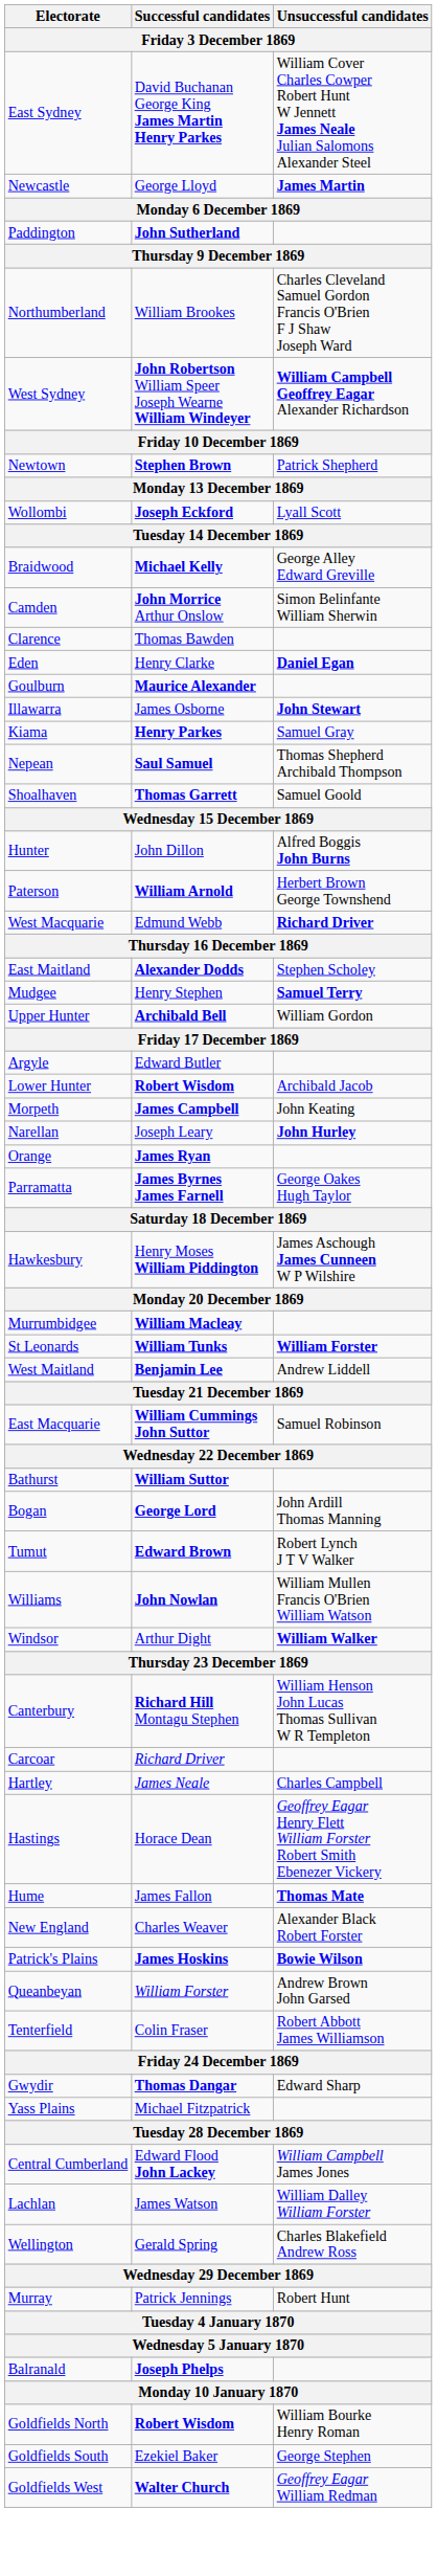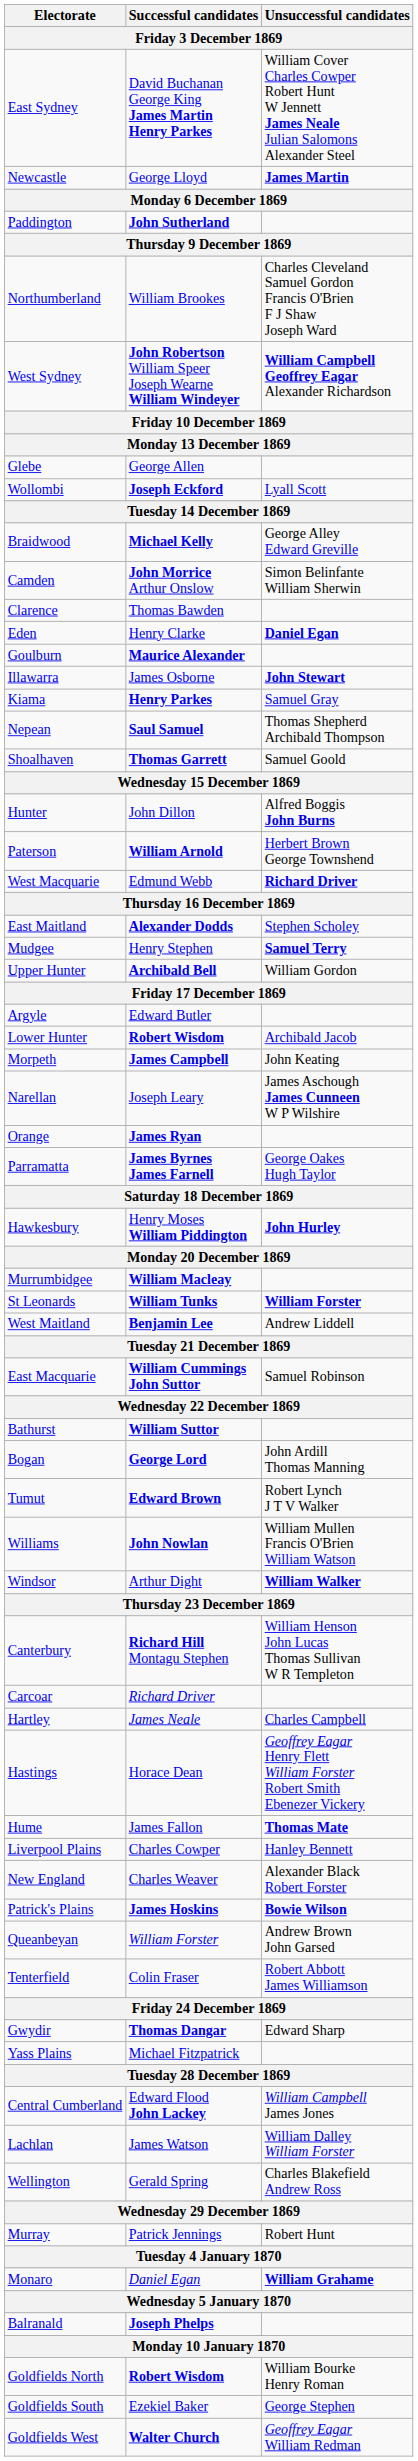 <table class="wikitable">
 <tr>
 <th>Electorate</th>
 <th>Successful candidates</th>
 <th>Unsuccessful candidates</th>
 </tr>
 <tr bgcolor="#cccccc">
 <th colspan=3>Friday 3 December 1869</th>
 </tr>
 <tr>
 <td><a href='#'>East Sydney</a></td>
 <td><a href='#'>David Buchanan</a> <br> <a href='#'>George King</a> <br> <strong><a href='#'>James Martin</a></strong> <br> <strong><a href='#'>Henry Parkes</a></strong></td>
 <td>William Cover <br> <a href='#'>Charles Cowper</a> <br> Robert Hunt <br> W Jennett <br> <strong><a href='#'>James Neale</a></strong> <br> <a href='#'>Julian Salomons</a> <br> Alexander Steel</td>
 </tr>
 <tr>
 <td><a href='#'>Newcastle</a></td>
 <td><a href='#'>George Lloyd</a></td>
 <td><strong><a href='#'>James Martin</a></strong></td>
 </tr>
 <tr bgcolor="#cccccc">
 <th colspan=3>Monday 6 December 1869</th>
 </tr>
 <tr>
 <td><a href='#'>Paddington</a></td>
 <td><strong><a href='#'>John Sutherland</a></strong></td>
 <td></td>
 </tr>
 <tr bgcolor="#cccccc">
 <th colspan=3>Thursday 9 December 1869</th>
 </tr>
 <tr>
 <td><a href='#'>Northumberland</a></td>
 <td><a href='#'>William Brookes</a></td>
 <td>Charles Cleveland <br> Samuel Gordon <br> Francis O'Brien <br> F J Shaw <br> Joseph Ward</td>
 </tr>
 <tr>
 <td><a href='#'>West Sydney</a></td>
 <td><strong><a href='#'>John Robertson</a></strong> <br> <a href='#'>William Speer</a> <br> <a href='#'>Joseph Wearne</a> <br> <strong><a href='#'>William Windeyer</a></strong></td>
 <td><strong><a href='#'>William Campbell</a></strong> <br> <strong><a href='#'>Geoffrey Eagar</a></strong> <br> Alexander Richardson</td>
 </tr>
 <tr bgcolor="#cccccc">
 <th colspan=3>Friday 10 December 1869</th>
 </tr>
-<tr>
-<td><a href='#'>Newtown</a></td>
-<td><strong><a href='#'>Stephen Brown</a></strong></td>
-<td><a href='#'>Patrick Shepherd</a></td>
-</tr>
 <tr bgcolor="#cccccc">
 <th colspan=3>Monday 13 December 1869</th>
+</tr>
+<tr>
+<td><a href='#'>Glebe</a></td>
+<td><a href='#'>George Allen</a></td>
+<td></td>
 </tr>
 <tr>
 <td><a href='#'>Wollombi</a></td>
 <td><strong><a href='#'>Joseph Eckford</a></strong></td>
 <td><a href='#'>Lyall Scott</a></td>
 </tr>
 <tr bgcolor="#cccccc">
 <th colspan=3>Tuesday 14 December 1869</th>
 </tr>
 <tr>
 <td><a href='#'>Braidwood</a></td>
 <td><strong><a href='#'>Michael Kelly</a></strong></td>
 <td>George Alley <br> <a href='#'>Edward Greville</a></td>
 </tr>
 <tr>
 <td><a href='#'>Camden</a></td>
 <td><strong><a href='#'>John Morrice</a></strong> <br> <a href='#'>Arthur Onslow</a></td>
 <td>Simon Belinfante <br> William Sherwin</td>
 </tr>
 <tr>
 <td><a href='#'>Clarence</a></td>
 <td><a href='#'>Thomas Bawden</a></td>
 <td></td>
 </tr>
 <tr>
 <td><a href='#'>Eden</a></td>
 <td><a href='#'>Henry Clarke</a></td>
 <td><strong><a href='#'>Daniel Egan</a></strong></td>
 </tr>
 <tr>
 <td><a href='#'>Goulburn</a></td>
 <td><strong><a href='#'>Maurice Alexander</a></strong></td>
 <td></td>
 </tr>
 <tr>
 <td><a href='#'>Illawarra</a></td>
 <td><a href='#'>James Osborne</a></td>
 <td><strong><a href='#'>John Stewart</a></strong></td>
 </tr>
 <tr>
 <td><a href='#'>Kiama</a></td>
 <td><strong><a href='#'>Henry Parkes</a></strong></td>
 <td><a href='#'>Samuel Gray</a></td>
 </tr>
 <tr>
 <td><a href='#'>Nepean</a></td>
 <td><strong><a href='#'>Saul Samuel</a></strong></td>
 <td>Thomas Shepherd <br> Archibald Thompson</td>
 </tr>
 <tr>
 <td><a href='#'>Shoalhaven</a></td>
 <td><strong><a href='#'>Thomas Garrett</a></strong></td>
 <td>Samuel Goold</td>
 </tr>
 <tr bgcolor="#cccccc">
 <th colspan=3>Wednesday 15 December 1869</th>
 </tr>
 <tr>
 <td><a href='#'>Hunter</a></td>
 <td><a href='#'>John Dillon</a></td>
 <td>Alfred Boggis <br> <strong><a href='#'>John Burns</a></strong></td>
 </tr>
 <tr>
 <td><a href='#'>Paterson</a></td>
 <td><strong><a href='#'>William Arnold</a></strong></td>
 <td><a href='#'>Herbert Brown</a> <br> George Townshend</td>
 </tr>
 <tr>
 <td><a href='#'>West Macquarie</a></td>
 <td><a href='#'>Edmund Webb</a></td>
 <td><strong><a href='#'>Richard Driver</a></strong></td>
 </tr>
 <tr bgcolor="#cccccc">
 <th colspan=3>Thursday 16 December 1869</th>
 </tr>
 <tr>
 <td><a href='#'>East Maitland</a></td>
 <td><strong><a href='#'>Alexander Dodds</a></strong></td>
 <td><a href='#'>Stephen Scholey</a></td>
 </tr>
 <tr>
 <td><a href='#'>Mudgee</a></td>
 <td><a href='#'>Henry Stephen</a></td>
 <td><strong><a href='#'>Samuel Terry</a></strong></td>
 </tr>
 <tr>
 <td><a href='#'>Upper Hunter</a></td>
 <td><strong><a href='#'>Archibald Bell</a></strong></td>
 <td>William Gordon</td>
 </tr>
 <tr bgcolor="#cccccc">
 <th colspan=3>Friday 17 December 1869</th>
 </tr>
 <tr>
 <td><a href='#'>Argyle</a></td>
 <td><a href='#'>Edward Butler</a></td>
 <td></td>
 </tr>
 <tr>
 <td><a href='#'>Lower Hunter</a></td>
 <td><strong><a href='#'>Robert Wisdom</a></strong></td>
 <td><a href='#'>Archibald Jacob</a></td>
 </tr>
 <tr>
 <td><a href='#'>Morpeth</a></td>
 <td><strong><a href='#'>James Campbell</a></strong></td>
 <td>John Keating</td>
 </tr>
 <tr>
 <td><a href='#'>Narellan</a></td>
 <td><a href='#'>Joseph Leary</a></td>
-<td><strong><a href='#'>John Hurley</a></strong></td>
+<td>James Aschough <br> <strong><a href='#'>James Cunneen</a></strong> <br> W P Wilshire</td>
 </tr>
 <tr>
 <td><a href='#'>Orange</a></td>
 <td><strong><a href='#'>James Ryan</a></strong></td>
 <td></td>
 </tr>
 <tr>
 <td><a href='#'>Parramatta</a></td>
 <td><strong><a href='#'>James Byrnes</a></strong> <br> <strong><a href='#'>James Farnell</a></strong></td>
 <td><a href='#'>George Oakes</a> <br> <a href='#'>Hugh Taylor</a></td>
 </tr>
 <tr bgcolor="#cccccc">
 <th colspan=3>Saturday 18 December 1869</th>
 </tr>
 <tr>
 <td><a href='#'>Hawkesbury</a></td>
 <td><a href='#'>Henry Moses</a> <br> <strong><a href='#'>William Piddington</a></strong></td>
-<td>James Aschough <br> <strong><a href='#'>James Cunneen</a></strong> <br> W P Wilshire</td>
+<td><strong><a href='#'>John Hurley</a></strong></td>
 </tr>
 <tr bgcolor="#cccccc">
 <th colspan=3>Monday 20 December 1869</th>
 </tr>
 <tr>
 <td><a href='#'>Murrumbidgee</a></td>
 <td><strong><a href='#'>William Macleay</a></strong></td>
 <td></td>
 </tr>
 <tr>
 <td><a href='#'>St Leonards</a></td>
 <td><strong><a href='#'>William Tunks</a></strong></td>
 <td><strong><a href='#'>William Forster</a></strong></td>
 </tr>
 <tr>
 <td><a href='#'>West Maitland</a></td>
 <td><strong><a href='#'>Benjamin Lee</a></strong></td>
 <td>Andrew Liddell</td>
 </tr>
 <tr bgcolor="#cccccc">
 <th colspan=3>Tuesday 21 December 1869</th>
 </tr>
 <tr>
 <td><a href='#'>East Macquarie</a></td>
 <td><strong><a href='#'>William Cummings</a></strong> <br> <strong><a href='#'>John Suttor</a></strong></td>
 <td>Samuel Robinson</td>
 </tr>
 <tr bgcolor="#cccccc">
 <th colspan=3>Wednesday 22 December 1869</th>
 </tr>
 <tr>
 <td><a href='#'>Bathurst</a></td>
 <td><strong><a href='#'>William Suttor</a></strong></td>
 <td></td>
 </tr>
 <tr>
 <td><a href='#'>Bogan</a></td>
 <td><strong><a href='#'>George Lord</a></strong></td>
 <td>John Ardill <br> Thomas Manning</td>
 </tr>
 <tr>
 <td><a href='#'>Tumut</a></td>
 <td><strong><a href='#'>Edward Brown</a></strong></td>
 <td>Robert Lynch <br> J T V Walker</td>
 </tr>
 <tr>
 <td><a href='#'>Williams</a></td>
 <td><strong><a href='#'>John Nowlan</a></strong></td>
 <td>William Mullen <br> Francis O'Brien <br> <a href='#'>William Watson</a></td>
 </tr>
 <tr>
 <td><a href='#'>Windsor</a></td>
 <td><a href='#'>Arthur Dight</a></td>
 <td><strong><a href='#'>William Walker</a></strong></td>
 </tr>
 <tr bgcolor="#cccccc">
 <th colspan=3>Thursday 23 December 1869</th>
 </tr>
 <tr>
 <td><a href='#'>Canterbury</a></td>
 <td><strong><a href='#'>Richard Hill</a></strong> <br> <a href='#'>Montagu Stephen</a></td>
 <td><a href='#'>William Henson</a> <br> <a href='#'>John Lucas</a> <br> Thomas Sullivan <br> W R Templeton</td>
 </tr>
 <tr>
 <td><a href='#'>Carcoar</a></td>
 <td><em><a href='#'>Richard Driver</a></em></td>
 <td></td>
 </tr>
 <tr>
 <td><a href='#'>Hartley</a></td>
 <td><em><a href='#'>James Neale</a></em></td>
 <td><a href='#'>Charles Campbell</a></td>
 </tr>
 <tr>
 <td><a href='#'>Hastings</a></td>
 <td><a href='#'>Horace Dean</a></td>
 <td><em><a href='#'>Geoffrey Eagar</a></em> <br> <a href='#'>Henry Flett</a> <br> <em><a href='#'>William Forster</a></em> <br> <a href='#'>Robert Smith</a> <br> <a href='#'>Ebenezer Vickery</a></td>
 </tr>
 <tr>
 <td><a href='#'>Hume</a></td>
 <td><a href='#'>James Fallon</a></td>
 <td><strong><a href='#'>Thomas Mate</a></strong></td>
 </tr>
 <tr>
+<td><a href='#'>Liverpool Plains</a></td>
+<td><a href='#'>Charles Cowper</a></td>
+<td><a href='#'>Hanley Bennett</a></td>
+</tr>
+<tr>
 <td><a href='#'>New England</a></td>
 <td><a href='#'>Charles Weaver</a></td>
 <td>Alexander Black <br> <a href='#'>Robert Forster</a></td>
 </tr>
 <tr>
 <td><a href='#'>Patrick's Plains</a></td>
 <td><strong><a href='#'>James Hoskins</a></strong></td>
 <td><strong><a href='#'>Bowie Wilson</a></strong></td>
 </tr>
 <tr>
 <td><a href='#'>Queanbeyan</a></td>
 <td><em><a href='#'>William Forster</a></em></td>
 <td>Andrew Brown <br> John Garsed</td>
 </tr>
 <tr>
 <td><a href='#'>Tenterfield</a></td>
 <td><a href='#'>Colin Fraser</a></td>
 <td><a href='#'>Robert Abbott</a> <br> <a href='#'>James Williamson</a></td>
 </tr>
 <tr bgcolor="#cccccc">
 <th colspan=3>Friday 24 December 1869</th>
 </tr>
 <tr>
 <td><a href='#'>Gwydir</a></td>
 <td><strong><a href='#'>Thomas Dangar</a></strong></td>
 <td>Edward Sharp</td>
 </tr>
 <tr>
 <td><a href='#'>Yass Plains</a></td>
 <td><a href='#'>Michael Fitzpatrick</a></td>
 <td></td>
 </tr>
 <tr bgcolor="#cccccc">
 <th colspan=3>Tuesday 28 December 1869</th>
 </tr>
 <tr>
 <td><a href='#'>Central Cumberland</a></td>
 <td><a href='#'>Edward Flood</a> <br> <strong><a href='#'>John Lackey</a></strong></td>
 <td><em><a href='#'>William Campbell</a></em> <br> James Jones</td>
 </tr>
 <tr>
 <td><a href='#'>Lachlan</a></td>
 <td><a href='#'>James Watson</a></td>
 <td><a href='#'>William Dalley</a> <br> <em><a href='#'>William Forster</a></em></td>
 </tr>
 <tr>
 <td><a href='#'>Wellington</a></td>
 <td><a href='#'>Gerald Spring</a></td>
 <td>Charles Blakefield <br> <a href='#'>Andrew Ross</a></td>
 </tr>
 <tr bgcolor="#cccccc">
 <th colspan=3>Wednesday 29 December 1869</th>
 </tr>
 <tr>
 <td><a href='#'>Murray</a></td>
 <td><a href='#'>Patrick Jennings</a></td>
 <td>Robert Hunt</td>
 </tr>
 <tr bgcolor="#cccccc">
 <th colspan=3>Tuesday 4 January 1870</th>
 </tr>
+<tr>
+<td><a href='#'>Monaro</a></td>
+<td><em><a href='#'>Daniel Egan</a></em></td>
+<td><strong><a href='#'>William Grahame</a></strong></td>
+</tr>
 <tr bgcolor="#cccccc">
 <th colspan=3>Wednesday 5 January 1870</th>
 </tr>
 <tr>
 <td><a href='#'>Balranald</a></td>
 <td><strong><a href='#'>Joseph Phelps</a></strong></td>
 <td></td>
 </tr>
 <tr bgcolor="#cccccc">
 <th colspan=3>Monday 10 January 1870</th>
 </tr>
 <tr>
 <td><a href='#'>Goldfields North</a></td>
 <td><strong><a href='#'>Robert Wisdom</a></strong></td>
 <td>William Bourke <br> Henry Roman</td>
 </tr>
 <tr>
 <td><a href='#'>Goldfields South</a></td>
 <td><a href='#'>Ezekiel Baker</a></td>
 <td><a href='#'>George Stephen</a></td>
 </tr>
 <tr>
 <td><a href='#'>Goldfields West</a></td>
 <td><strong><a href='#'>Walter Church</a></strong></td>
 <td><em><a href='#'>Geoffrey Eagar</a></em> <br> <a href='#'>William Redman</a></td>
 </tr>
 </table>
